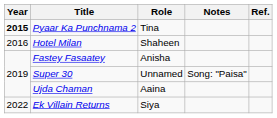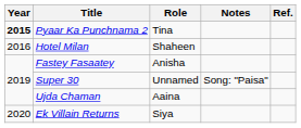 <table class="wikitable sortable">
 <tr>
 <th>Year</th>
 <th>Title</th>
 <th>Role</th>
 <th>Notes</th>
 <th>Ref.</th>
 </tr>
 <tr>
 <td><strong>2015</strong></td>
 <td><em><a href='#'>Pyaar Ka Punchnama 2</a></em></td>
 <td>Tina</td>
 <td></td>
 <td></td>
 </tr>
 <tr>
 <td>2016</td>
 <td><em><a href='#'>Hotel Milan</a></em></td>
 <td>Shaheen</td>
 <td></td>
 <td></td>
 </tr>
 <tr>
 <td rowspan="3">2019</td>
 <td><em><a href='#'>Fastey Fasaatey </a></em></td>
 <td>Anisha</td>
 <td></td>
 <td></td>
 </tr>
 <tr>
 <td><em><a href='#'>Super 30</a></em></td>
 <td>Unnamed</td>
 <td>Song: "Paisa"</td>
 <td></td>
 </tr>
 <tr>
 <td><em><a href='#'>Ujda Chaman </a></em></td>
 <td>Aaina</td>
 <td></td>
 <td></td>
 </tr>
 <tr>
-<td>2022</td>
+<td>2020</td>
 <td><em><a href='#'>Ek Villain Returns</a></em></td>
 <td>Siya</td>
 <td></td>
 <td></td>
 </tr>
 </table>
